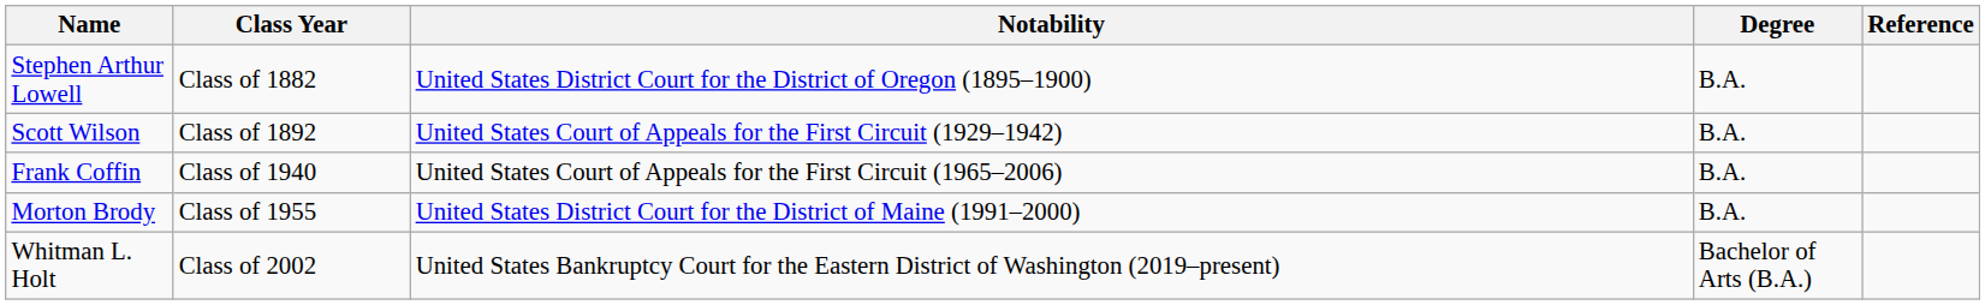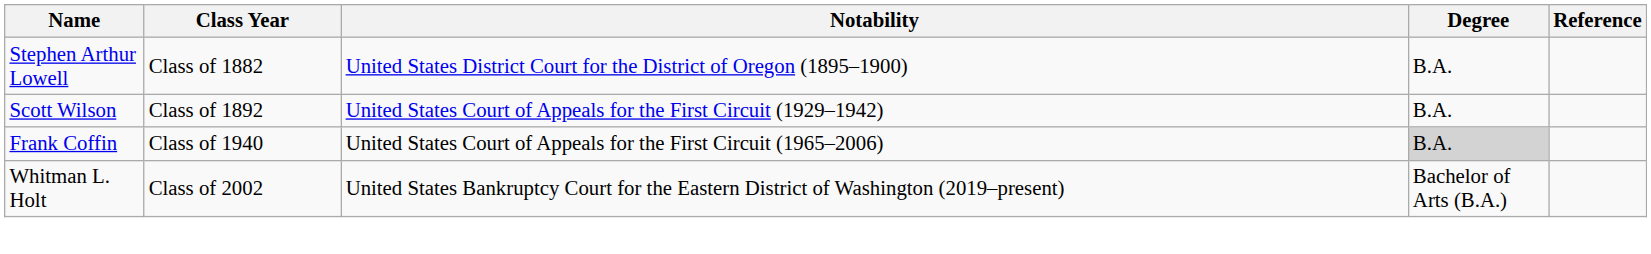 <table class="wikitable" style="width:100%">
 <tr>
 <th style="width:*;">Name</th>
 <th style="width:12%;">Class Year</th>
 <th class="unsortable" style="width:65%;">Notability</th>
 <th>Degree</th>
 <th>Reference</th>
 </tr>
 <tr>
 <td><a href='#'>Stephen Arthur Lowell</a></td>
 <td>Class of 1882</td>
 <td><a href='#'>United States District Court for the District of Oregon</a> (1895–1900)</td>
 <td>B.A.</td>
 <td></td>
 </tr>
 <tr>
 <td><a href='#'>Scott Wilson</a></td>
 <td>Class of 1892</td>
 <td><a href='#'>United States Court of Appeals for the First Circuit</a> (1929–1942)</td>
 <td>B.A.</td>
 <td></td>
 </tr>
 <tr>
 <td><a href='#'>Frank Coffin</a></td>
 <td>Class of 1940</td>
 <td>United States Court of Appeals for the First Circuit (1965–2006)</td>
-<td>B.A.</td>
-<td></td>
-</tr>
-<tr>
-<td><a href='#'>Morton Brody</a></td>
-<td>Class of 1955</td>
-<td><a href='#'>United States District Court for the District of Maine</a> (1991–2000)</td>
-<td>B.A.</td>
+<td style="background: lightgrey;">B.A.</td>
 <td></td>
 </tr>
 <tr>
 <td>Whitman L. Holt</td>
 <td>Class of 2002</td>
 <td>United States Bankruptcy Court for the Eastern District of Washington (2019–present)</td>
 <td>Bachelor of Arts (B.A.)</td>
 <td></td>
 </tr>
 </table>
